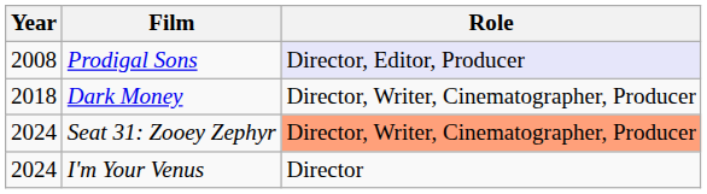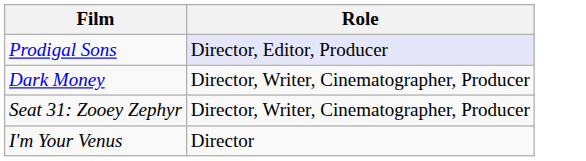 <table class="wikitable sortable">
 <tr>
-<th>Year</th>
 <th>Film</th>
 <th>Role</th>
 </tr>
 <tr>
-<td>2008</td>
 <td><em><a href='#'>Prodigal Sons</a></em></td>
 <td style="background: lavender;">Director, Editor, Producer</td>
 </tr>
 <tr>
-<td>2018</td>
 <td><em><a href='#'>Dark Money</a></em></td>
 <td>Director, Writer, Cinematographer, Producer</td>
 </tr>
 <tr>
-<td>2024</td>
 <td><em>Seat 31: Zooey Zephyr</em></td>
-<td style="background: lightsalmon;">Director, Writer, Cinematographer, Producer</td>
+<td>Director, Writer, Cinematographer, Producer</td>
 </tr>
 <tr>
-<td>2024</td>
 <td><em>I'm Your Venus</em></td>
 <td>Director</td>
 </tr>
 </table>
